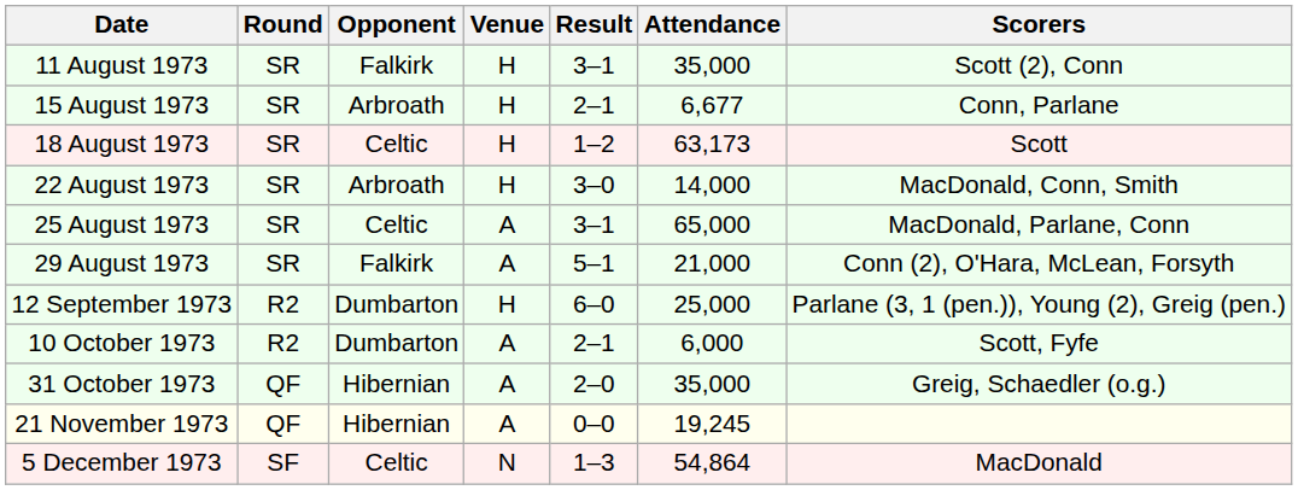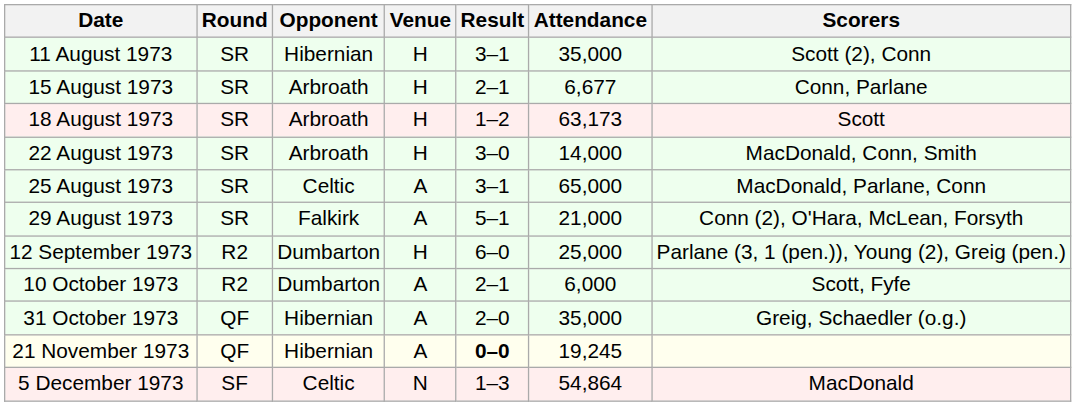 <table class="wikitable sortable" style="text-align:center;">
 <tr>
 <th>Date</th>
 <th>Round</th>
 <th>Opponent</th>
 <th>Venue</th>
 <th>Result</th>
 <th>Attendance</th>
 <th>Scorers</th>
 </tr>
 <tr style="background:#efe;">
 <td>11 August 1973</td>
 <td>SR</td>
-<td>Falkirk</td>
+<td>Hibernian</td>
 <td>H</td>
 <td>3–1</td>
 <td>35,000</td>
 <td>Scott (2), Conn</td>
 </tr>
 <tr style="background:#efe;">
 <td>15 August 1973</td>
 <td>SR</td>
 <td>Arbroath</td>
 <td>H</td>
 <td>2–1</td>
 <td>6,677</td>
 <td>Conn, Parlane</td>
 </tr>
 <tr style="background:#fee;">
 <td>18 August 1973</td>
 <td>SR</td>
-<td>Celtic</td>
+<td>Arbroath</td>
 <td>H</td>
 <td>1–2</td>
 <td>63,173</td>
 <td>Scott</td>
 </tr>
 <tr style="background:#efe;">
 <td>22 August 1973</td>
 <td>SR</td>
 <td>Arbroath</td>
 <td>H</td>
 <td>3–0</td>
 <td>14,000</td>
 <td>MacDonald, Conn, Smith</td>
 </tr>
 <tr style="background:#efe;">
 <td>25 August 1973</td>
 <td>SR</td>
 <td>Celtic</td>
 <td>A</td>
 <td>3–1</td>
 <td>65,000</td>
 <td>MacDonald, Parlane, Conn</td>
 </tr>
 <tr style="background:#efe;">
 <td>29 August 1973</td>
 <td>SR</td>
 <td>Falkirk</td>
 <td>A</td>
 <td>5–1</td>
 <td>21,000</td>
 <td>Conn (2), O'Hara, McLean, Forsyth</td>
 </tr>
 <tr style="background:#efe;">
 <td>12 September 1973</td>
 <td>R2</td>
 <td>Dumbarton</td>
 <td>H</td>
 <td>6–0</td>
 <td>25,000</td>
 <td>Parlane (3, 1 (pen.)), Young (2), Greig (pen.)</td>
 </tr>
 <tr style="background:#efe;">
 <td>10 October 1973</td>
 <td>R2</td>
 <td>Dumbarton</td>
 <td>A</td>
 <td>2–1</td>
 <td>6,000</td>
 <td>Scott, Fyfe</td>
 </tr>
 <tr style="background:#efe;">
 <td>31 October 1973</td>
 <td>QF</td>
 <td>Hibernian</td>
 <td>A</td>
 <td>2–0</td>
 <td>35,000</td>
 <td>Greig, Schaedler (o.g.)</td>
 </tr>
 <tr style="background:#ffe;">
 <td>21 November 1973</td>
 <td>QF</td>
 <td>Hibernian</td>
 <td>A</td>
-<td>0–0</td>
+<td><strong>0–0</strong></td>
 <td>19,245</td>
 <td></td>
 </tr>
 <tr style="background:#fee;">
 <td>5 December 1973</td>
 <td>SF</td>
 <td>Celtic</td>
 <td>N</td>
 <td>1–3</td>
 <td>54,864</td>
 <td>MacDonald</td>
 </tr>
 </table>
